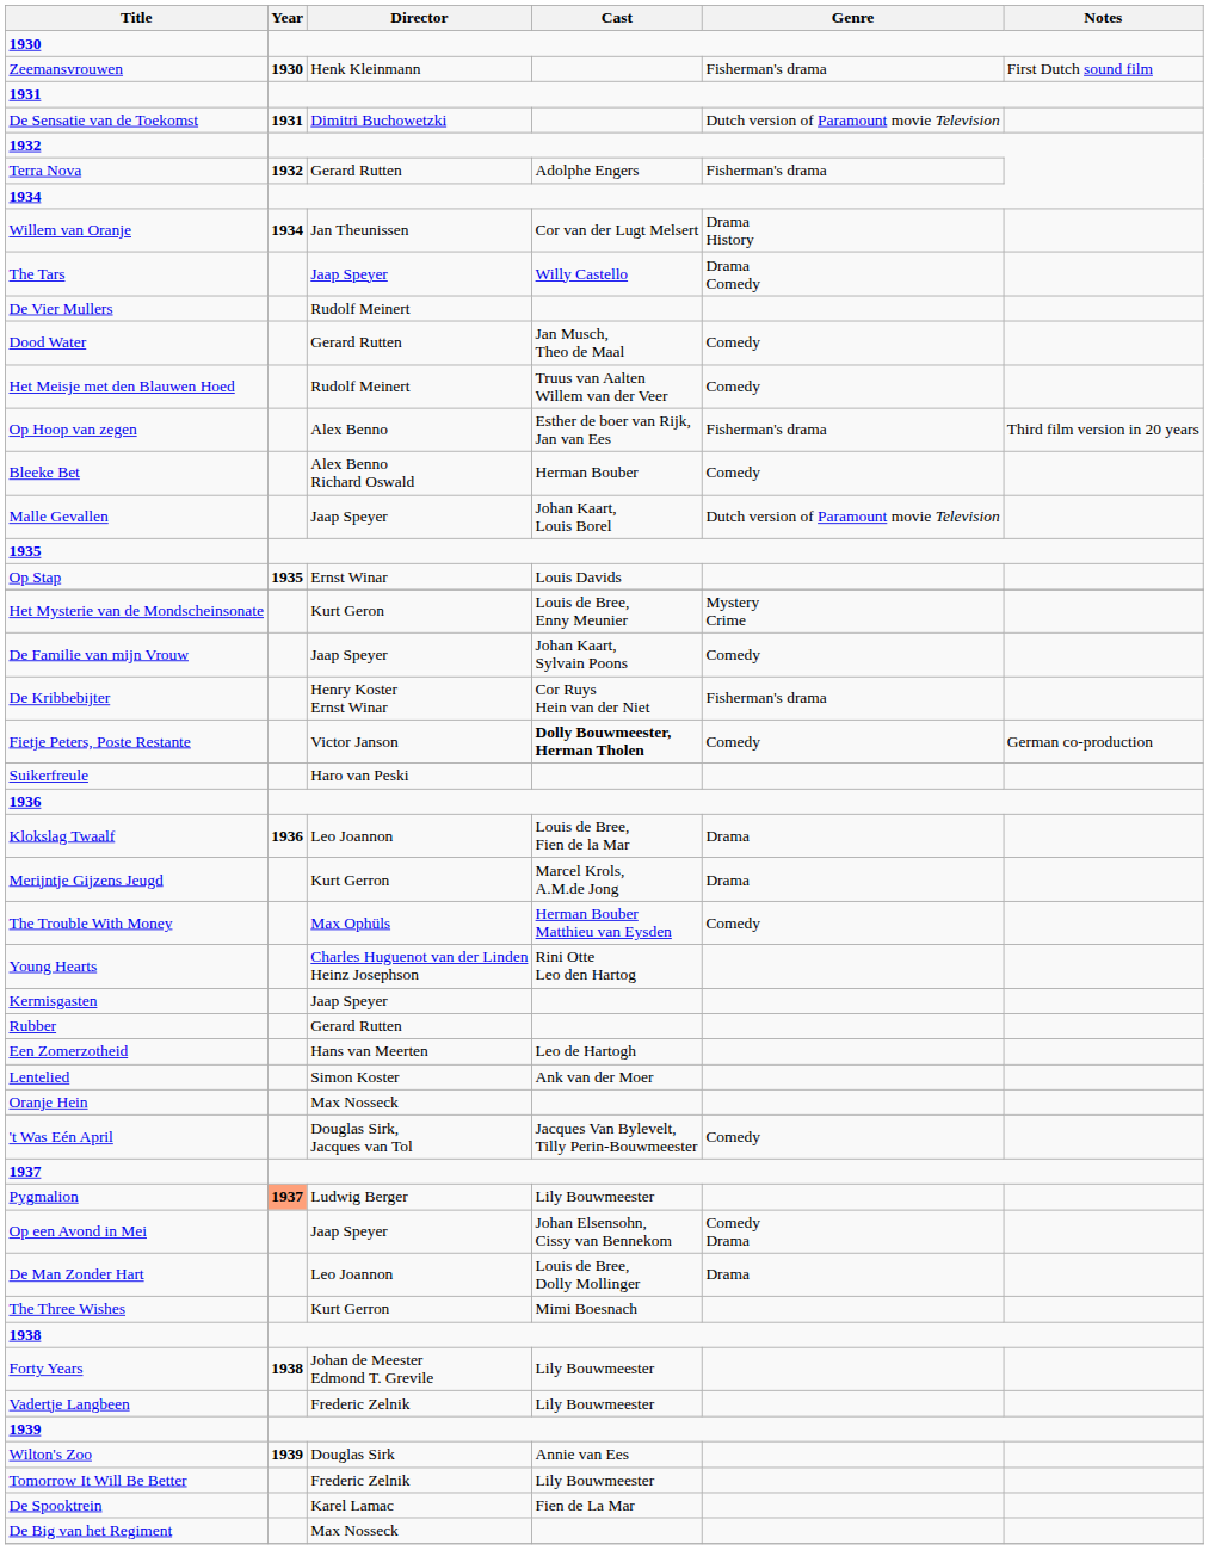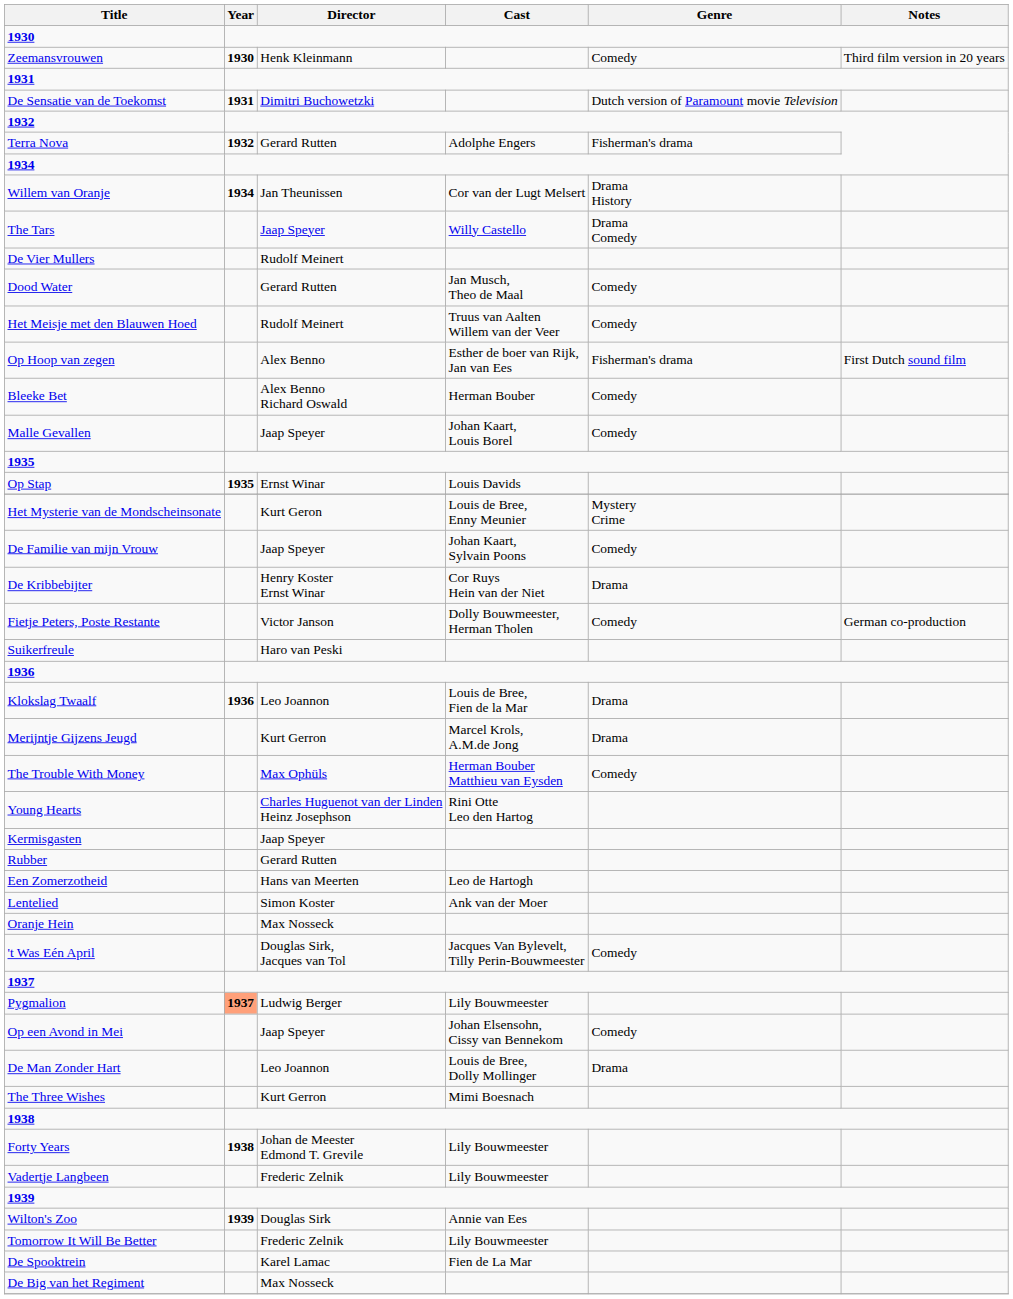 <table class="wikitable">
 <tr>
 <th>Title</th>
 <th>Year</th>
 <th>Director</th>
 <th>Cast</th>
 <th>Genre</th>
 <th>Notes</th>
 </tr>
 <tr>
 <td><strong><a href='#'>1930</a></strong></td>
 </tr>
 <tr>
 <td><a href='#'>Zeemansvrouwen</a></td>
 <td><strong>1930</strong></td>
 <td>Henk Kleinmann</td>
 <td></td>
-<td>Fisherman's drama</td>
-<td>First Dutch <a href='#'>sound film</a></td>
+<td>Comedy</td>
+<td>Third film version in 20 years</td>
 </tr>
 <tr>
 <td><strong><a href='#'>1931</a></strong></td>
 </tr>
 <tr>
 <td><a href='#'>De Sensatie van de Toekomst</a></td>
 <td><strong>1931</strong></td>
 <td><a href='#'>Dimitri Buchowetzki</a></td>
 <td></td>
 <td>Dutch version of <a href='#'>Paramount</a> movie <em>Television</em></td>
 <td></td>
 </tr>
 <tr>
 <td><strong><a href='#'>1932</a></strong></td>
 </tr>
 <tr>
 <td><a href='#'>Terra Nova</a></td>
 <td><strong>1932</strong></td>
 <td>Gerard Rutten</td>
 <td>Adolphe Engers</td>
 <td>Fisherman's drama</td>
 </tr>
 <tr>
 <td><strong><a href='#'>1934</a></strong></td>
 </tr>
 <tr>
 <td><a href='#'>Willem van Oranje</a></td>
 <td><strong>1934</strong></td>
 <td>Jan Theunissen</td>
 <td>Cor van der Lugt Melsert</td>
 <td>Drama<br>History</td>
 <td></td>
 </tr>
 <tr>
 <td><a href='#'>The Tars</a></td>
 <td></td>
 <td><a href='#'>Jaap Speyer</a></td>
 <td><a href='#'>Willy Castello</a></td>
 <td>Drama<br>Comedy</td>
 <td></td>
 </tr>
 <tr>
 <td><a href='#'>De Vier Mullers</a></td>
 <td></td>
 <td>Rudolf Meinert</td>
 <td></td>
 <td></td>
 <td></td>
 </tr>
 <tr>
 <td><a href='#'>Dood Water</a></td>
 <td></td>
 <td>Gerard Rutten</td>
 <td>Jan Musch,<br>Theo de Maal</td>
 <td>Comedy</td>
 <td></td>
 </tr>
 <tr>
 <td><a href='#'>Het Meisje met den Blauwen Hoed</a></td>
 <td></td>
 <td>Rudolf Meinert</td>
 <td>Truus van Aalten<br>Willem van der Veer</td>
 <td>Comedy</td>
 <td></td>
 </tr>
 <tr>
 <td><a href='#'>Op Hoop van zegen</a></td>
 <td></td>
 <td>Alex Benno</td>
 <td>Esther de boer van Rijk,<br>Jan van Ees</td>
 <td>Fisherman's drama</td>
-<td>Third film version in 20 years</td>
+<td>First Dutch <a href='#'>sound film</a></td>
 </tr>
 <tr>
 <td><a href='#'>Bleeke Bet</a></td>
 <td></td>
 <td>Alex Benno<br>Richard Oswald</td>
 <td>Herman Bouber</td>
 <td>Comedy</td>
 <td></td>
 </tr>
 <tr>
 <td><a href='#'>Malle Gevallen</a></td>
 <td></td>
 <td>Jaap Speyer</td>
 <td>Johan Kaart,<br>Louis Borel</td>
-<td>Dutch version of <a href='#'>Paramount</a> movie <em>Television</em></td>
+<td>Comedy</td>
 <td></td>
 </tr>
 <tr>
 <td><strong><a href='#'>1935</a></strong></td>
 </tr>
 <tr>
 <td><a href='#'>Op Stap</a></td>
 <td><strong>1935</strong></td>
 <td>Ernst Winar</td>
 <td>Louis Davids</td>
 <td></td>
 <td></td>
 </tr>
 <tr>
 </tr>
 <tr>
 <td><a href='#'>Het Mysterie van de Mondscheinsonate</a></td>
 <td></td>
 <td>Kurt Geron</td>
 <td>Louis de Bree,<br>Enny Meunier</td>
 <td>Mystery<br>Crime</td>
 <td></td>
 </tr>
 <tr>
 <td><a href='#'>De Familie van mijn Vrouw</a></td>
 <td></td>
 <td>Jaap Speyer</td>
 <td>Johan Kaart,<br>Sylvain Poons</td>
 <td>Comedy</td>
 <td></td>
 </tr>
 <tr>
 <td><a href='#'>De Kribbebijter</a></td>
 <td></td>
 <td>Henry Koster<br>Ernst Winar</td>
 <td>Cor Ruys<br>Hein van der Niet</td>
-<td>Fisherman's drama</td>
+<td>Drama</td>
 <td></td>
 </tr>
 <tr>
 <td><a href='#'>Fietje Peters, Poste Restante</a></td>
 <td></td>
 <td>Victor Janson</td>
-<td><strong>Dolly Bouwmeester,<br>Herman Tholen</strong></td>
+<td>Dolly Bouwmeester,<br>Herman Tholen</td>
 <td>Comedy</td>
 <td>German co-production</td>
 </tr>
 <tr>
 <td><a href='#'>Suikerfreule</a></td>
 <td></td>
 <td>Haro van Peski</td>
 <td></td>
 <td></td>
 <td></td>
 </tr>
 <tr>
 <td><strong><a href='#'>1936</a></strong></td>
 </tr>
 <tr>
 <td><a href='#'>Klokslag Twaalf</a></td>
 <td><strong>1936</strong></td>
 <td>Leo Joannon</td>
 <td>Louis de Bree,<br>Fien de la Mar</td>
 <td>Drama</td>
 <td></td>
 </tr>
 <tr>
 <td><a href='#'>Merijntje Gijzens Jeugd</a></td>
 <td></td>
 <td>Kurt Gerron</td>
 <td>Marcel Krols,<br>A.M.de Jong</td>
 <td>Drama</td>
 <td></td>
 </tr>
 <tr>
 <td><a href='#'>The Trouble With Money</a></td>
 <td></td>
 <td><a href='#'>Max Ophüls</a></td>
 <td><a href='#'>Herman Bouber</a><br><a href='#'>Matthieu van Eysden</a></td>
 <td>Comedy</td>
 <td></td>
 </tr>
 <tr>
 <td><a href='#'>Young Hearts</a></td>
 <td></td>
 <td><a href='#'>Charles Huguenot van der Linden</a><br>Heinz Josephson</td>
 <td>Rini Otte<br>Leo den Hartog</td>
 <td></td>
 <td></td>
 </tr>
 <tr>
 <td><a href='#'>Kermisgasten</a></td>
 <td></td>
 <td>Jaap Speyer</td>
 <td></td>
 <td></td>
 <td></td>
 </tr>
 <tr>
 <td><a href='#'>Rubber</a></td>
 <td></td>
 <td>Gerard Rutten</td>
 <td></td>
 <td></td>
 <td></td>
 </tr>
 <tr>
 <td><a href='#'>Een Zomerzotheid</a></td>
 <td></td>
 <td>Hans van Meerten</td>
 <td>Leo de Hartogh</td>
 <td></td>
 <td></td>
 </tr>
 <tr>
 <td><a href='#'>Lentelied</a></td>
 <td></td>
 <td>Simon Koster</td>
 <td>Ank van der Moer</td>
 <td></td>
 <td></td>
 </tr>
 <tr>
 <td><a href='#'>Oranje Hein</a></td>
 <td></td>
 <td>Max Nosseck</td>
 <td></td>
 <td></td>
 <td></td>
 </tr>
 <tr>
 <td><a href='#'>'t Was Eén April</a></td>
 <td></td>
 <td>Douglas Sirk,<br>Jacques van Tol</td>
 <td>Jacques Van Bylevelt,<br>Tilly Perin-Bouwmeester</td>
 <td>Comedy</td>
 <td></td>
 </tr>
 <tr>
 <td><strong><a href='#'>1937</a></strong></td>
 </tr>
 <tr>
 <td><a href='#'>Pygmalion</a></td>
 <td style="background: lightsalmon;"><strong>1937</strong></td>
 <td>Ludwig Berger</td>
 <td>Lily Bouwmeester</td>
 <td></td>
 <td></td>
 </tr>
 <tr>
 <td><a href='#'>Op een Avond in Mei</a></td>
 <td></td>
 <td>Jaap Speyer</td>
 <td>Johan Elsensohn,<br>Cissy van Bennekom</td>
-<td>Comedy<br>Drama</td>
+<td>Comedy</td>
 <td></td>
 </tr>
 <tr>
 <td><a href='#'>De Man Zonder Hart</a></td>
 <td></td>
 <td>Leo Joannon</td>
 <td>Louis de Bree,<br>Dolly Mollinger</td>
 <td>Drama</td>
 <td></td>
 </tr>
 <tr>
 <td><a href='#'>The Three Wishes</a></td>
 <td></td>
 <td>Kurt Gerron</td>
 <td>Mimi Boesnach</td>
 <td></td>
 <td></td>
 </tr>
 <tr>
 <td><strong><a href='#'>1938</a></strong></td>
 </tr>
 <tr>
 <td><a href='#'>Forty Years</a></td>
 <td><strong>1938</strong></td>
 <td>Johan de Meester<br>Edmond T. Grevile</td>
 <td>Lily Bouwmeester</td>
 <td></td>
 <td></td>
 </tr>
 <tr>
 <td><a href='#'>Vadertje Langbeen</a></td>
 <td></td>
 <td>Frederic Zelnik</td>
 <td>Lily Bouwmeester</td>
 <td></td>
 <td></td>
 </tr>
 <tr>
 <td><strong><a href='#'>1939</a></strong></td>
 </tr>
 <tr>
 <td><a href='#'>Wilton's Zoo</a></td>
 <td><strong>1939</strong></td>
 <td>Douglas Sirk</td>
 <td>Annie van Ees</td>
 <td></td>
 <td></td>
 </tr>
 <tr>
 <td><a href='#'>Tomorrow It Will Be Better</a></td>
 <td></td>
 <td>Frederic Zelnik</td>
 <td>Lily Bouwmeester</td>
 <td></td>
 <td></td>
 </tr>
 <tr>
 <td><a href='#'>De Spooktrein</a></td>
 <td></td>
 <td>Karel Lamac</td>
 <td>Fien de La Mar</td>
 <td></td>
 <td></td>
 </tr>
 <tr>
 <td><a href='#'>De Big van het Regiment</a></td>
 <td></td>
 <td>Max Nosseck</td>
 <td></td>
 <td></td>
 <td></td>
 </tr>
 <tr>
 </tr>
 </table>
